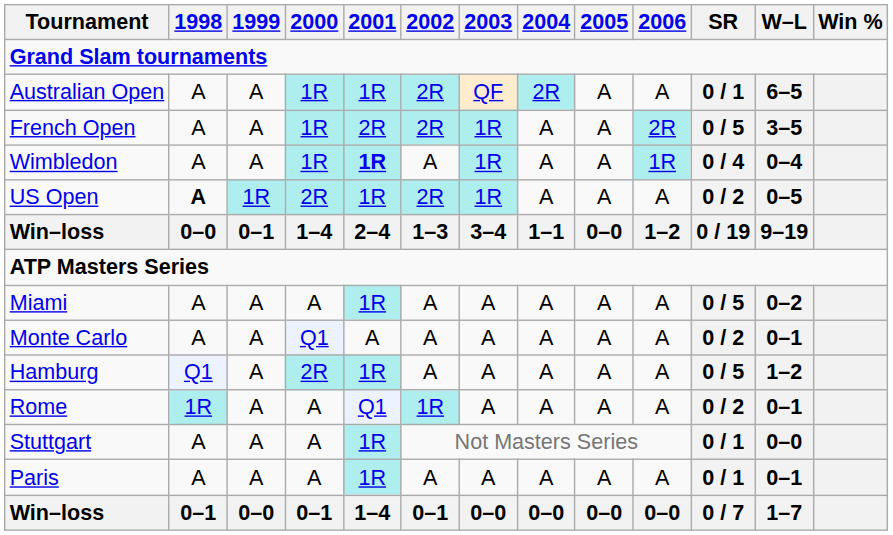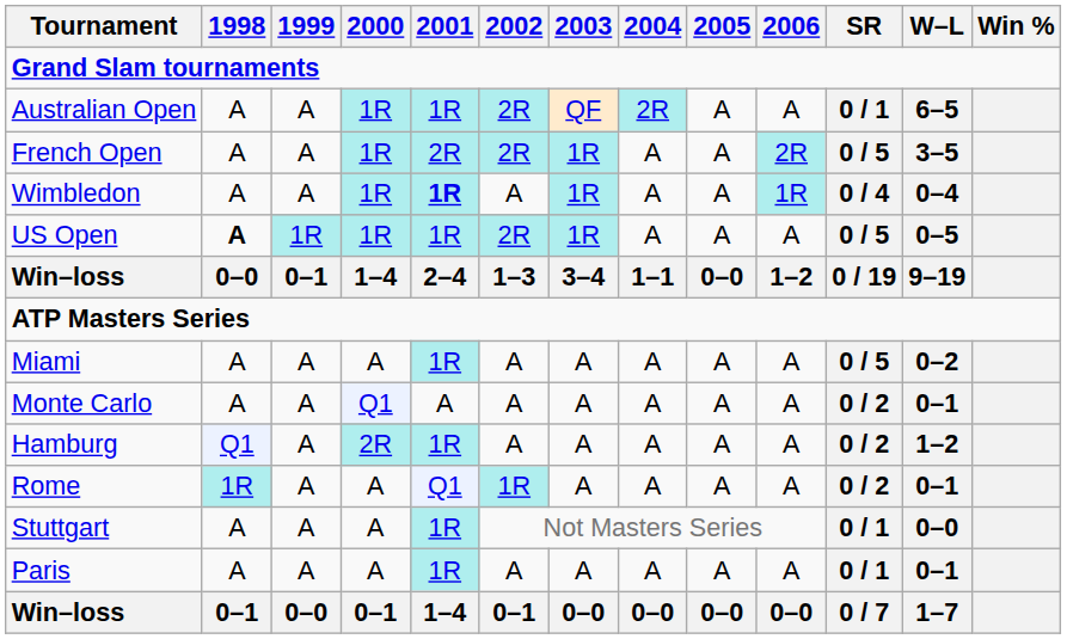 <table class=wikitable style=text-align:center;font-size:97%>
 <tr>
 <th>Tournament</th>
 <th><a href='#'>1998</a></th>
 <th><a href='#'>1999</a></th>
 <th><a href='#'>2000</a></th>
 <th><a href='#'>2001</a></th>
 <th><a href='#'>2002</a></th>
 <th><a href='#'>2003</a></th>
 <th><a href='#'>2004</a></th>
 <th><a href='#'>2005</a></th>
 <th><a href='#'>2006</a></th>
 <th>SR</th>
 <th>W–L</th>
 <th>Win %</th>
 </tr>
 <tr>
 <td colspan=23 align=left><strong><a href='#'>Grand Slam tournaments</a></strong></td>
 </tr>
 <tr>
 <td align=left><a href='#'>Australian Open</a></td>
 <td>A</td>
 <td>A</td>
 <td bgcolor=afeeee><a href='#'>1R</a></td>
 <td bgcolor=afeeee><a href='#'>1R</a></td>
 <td bgcolor=afeeee><a href='#'>2R</a></td>
 <td bgcolor=ffebcd><a href='#'>QF</a></td>
 <td bgcolor=afeeee><a href='#'>2R</a></td>
 <td>A</td>
 <td>A</td>
 <th>0 / 1</th>
 <th>6–5</th>
 <th></th>
 </tr>
 <tr>
 <td align=left><a href='#'>French Open</a></td>
 <td>A</td>
 <td>A</td>
 <td bgcolor=afeeee><a href='#'>1R</a></td>
 <td bgcolor=afeeee><a href='#'>2R</a></td>
 <td bgcolor=afeeee><a href='#'>2R</a></td>
 <td bgcolor=afeeee><a href='#'>1R</a></td>
 <td>A</td>
 <td>A</td>
 <td bgcolor=afeeee><a href='#'>2R</a></td>
 <th>0 / 5</th>
 <th>3–5</th>
 <th></th>
 </tr>
 <tr>
 <td align=left><a href='#'>Wimbledon</a></td>
 <td>A</td>
 <td>A</td>
 <td bgcolor=afeeee><a href='#'>1R</a></td>
 <td bgcolor=afeeee><strong><a href='#'>1R</a></strong></td>
 <td>A</td>
 <td bgcolor=afeeee><a href='#'>1R</a></td>
 <td>A</td>
 <td>A</td>
 <td bgcolor=afeeee><a href='#'>1R</a></td>
 <th>0 / 4</th>
 <th>0–4</th>
 <th></th>
 </tr>
 <tr>
 <td align=left><a href='#'>US Open</a></td>
 <td><strong>A</strong></td>
 <td bgcolor=afeeee><a href='#'>1R</a></td>
-<td bgcolor=afeeee><a href='#'>2R</a></td>
+<td bgcolor=afeeee><a href='#'>1R</a></td>
 <td bgcolor=afeeee><a href='#'>1R</a></td>
 <td bgcolor=afeeee><a href='#'>2R</a></td>
 <td bgcolor=afeeee><a href='#'>1R</a></td>
 <td>A</td>
 <td>A</td>
 <td>A</td>
-<th>0 / 2</th>
+<th>0 / 5</th>
 <th>0–5</th>
 <th></th>
 </tr>
 <tr>
 <th style=text-align:left>Win–loss</th>
 <th>0–0</th>
 <th>0–1</th>
 <th>1–4</th>
 <th>2–4</th>
 <th>1–3</th>
 <th>3–4</th>
 <th>1–1</th>
 <th>0–0</th>
 <th>1–2</th>
 <th>0 / 19</th>
 <th>9–19</th>
 <th></th>
 </tr>
 <tr>
 <td colspan=23 align=left><strong>ATP Masters Series</strong></td>
 </tr>
 <tr>
 <td align=left><a href='#'>Miami</a></td>
 <td>A</td>
 <td>A</td>
 <td>A</td>
 <td bgcolor=afeeee><a href='#'>1R</a></td>
 <td>A</td>
 <td>A</td>
 <td>A</td>
 <td>A</td>
 <td>A</td>
 <th>0 / 5</th>
 <th>0–2</th>
 <th></th>
 </tr>
 <tr>
 <td align=left><a href='#'>Monte Carlo</a></td>
 <td>A</td>
 <td>A</td>
 <td bgcolor=ecf2ff><a href='#'>Q1</a></td>
 <td>A</td>
 <td>A</td>
 <td>A</td>
 <td>A</td>
 <td>A</td>
 <td>A</td>
 <th>0 / 2</th>
 <th>0–1</th>
 <th></th>
 </tr>
 <tr>
 <td align=left><a href='#'>Hamburg</a></td>
 <td bgcolor=ecf2ff><a href='#'>Q1</a></td>
 <td>A</td>
 <td bgcolor=afeeee><a href='#'>2R</a></td>
 <td bgcolor=afeeee><a href='#'>1R</a></td>
 <td>A</td>
 <td>A</td>
 <td>A</td>
 <td>A</td>
 <td>A</td>
-<th>0 / 5</th>
+<th>0 / 2</th>
 <th>1–2</th>
 <th></th>
 </tr>
 <tr>
 <td align=left><a href='#'>Rome</a></td>
 <td bgcolor=afeeee><a href='#'>1R</a></td>
 <td>A</td>
 <td>A</td>
 <td bgcolor=ecf2ff><a href='#'>Q1</a></td>
 <td bgcolor=afeeee><a href='#'>1R</a></td>
 <td>A</td>
 <td>A</td>
 <td>A</td>
 <td>A</td>
 <th>0 / 2</th>
 <th>0–1</th>
 <th></th>
 </tr>
 <tr>
 <td align=left><a href='#'>Stuttgart</a></td>
 <td>A</td>
 <td>A</td>
 <td>A</td>
 <td bgcolor=afeeee><a href='#'>1R</a></td>
 <td colspan=5 style=color:#767676>Not Masters Series</td>
 <th>0 / 1</th>
 <th>0–0</th>
 <th></th>
 </tr>
 <tr>
 <td align=left><a href='#'>Paris</a></td>
 <td>A</td>
 <td>A</td>
 <td>A</td>
 <td bgcolor=afeeee><a href='#'>1R</a></td>
 <td>A</td>
 <td>A</td>
 <td>A</td>
 <td>A</td>
 <td>A</td>
 <th>0 / 1</th>
 <th>0–1</th>
 <th></th>
 </tr>
 <tr>
 <th style=text-align:left>Win–loss</th>
 <th>0–1</th>
 <th>0–0</th>
 <th>0–1</th>
 <th>1–4</th>
 <th>0–1</th>
 <th>0–0</th>
 <th>0–0</th>
 <th>0–0</th>
 <th>0–0</th>
 <th>0 / 7</th>
 <th>1–7</th>
 <th></th>
 </tr>
 </table>
